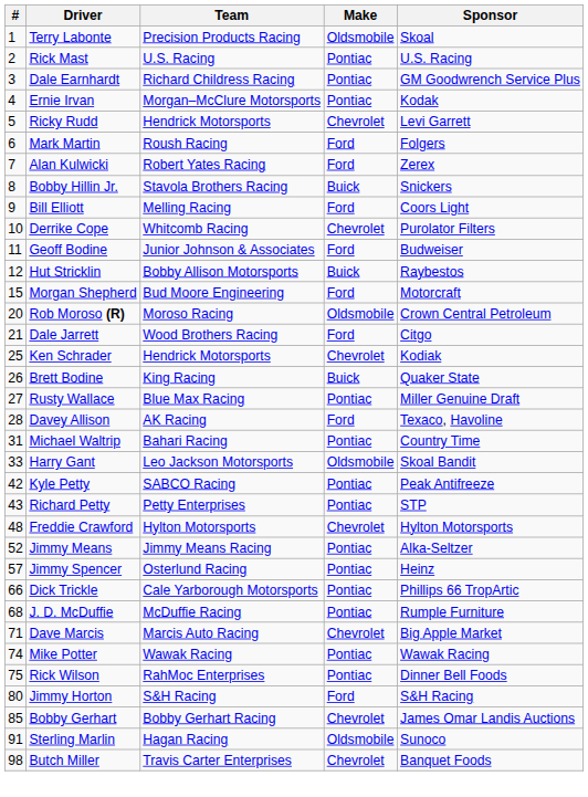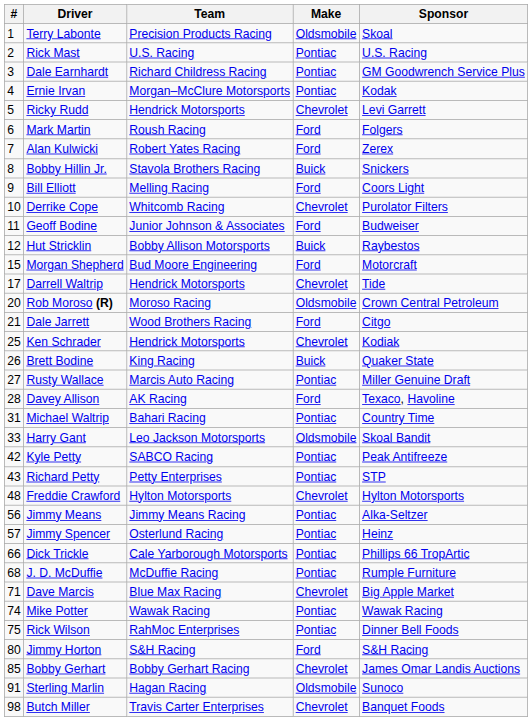 <table class="wikitable" style="font-size:95%">
 <tr>
 <th>#</th>
 <th>Driver</th>
 <th>Team</th>
 <th>Make</th>
 <th>Sponsor</th>
 </tr>
 <tr>
 <td>1</td>
 <td><a href='#'>Terry Labonte</a></td>
 <td><a href='#'>Precision Products Racing</a></td>
 <td><a href='#'>Oldsmobile</a></td>
 <td><a href='#'>Skoal</a></td>
 </tr>
 <tr>
 <td>2</td>
 <td><a href='#'>Rick Mast</a></td>
 <td><a href='#'>U.S. Racing</a></td>
 <td><a href='#'>Pontiac</a></td>
 <td><a href='#'>U.S. Racing</a></td>
 </tr>
 <tr>
 <td>3</td>
 <td><a href='#'>Dale Earnhardt</a></td>
 <td><a href='#'>Richard Childress Racing</a></td>
 <td><a href='#'>Pontiac</a></td>
 <td><a href='#'>GM Goodwrench Service Plus</a></td>
 </tr>
 <tr>
 <td>4</td>
 <td><a href='#'>Ernie Irvan</a></td>
 <td><a href='#'>Morgan–McClure Motorsports</a></td>
 <td><a href='#'>Pontiac</a></td>
 <td><a href='#'>Kodak</a></td>
 </tr>
 <tr>
 <td>5</td>
 <td><a href='#'>Ricky Rudd</a></td>
 <td><a href='#'>Hendrick Motorsports</a></td>
 <td><a href='#'>Chevrolet</a></td>
 <td><a href='#'>Levi Garrett</a></td>
 </tr>
 <tr>
 <td>6</td>
 <td><a href='#'>Mark Martin</a></td>
 <td><a href='#'>Roush Racing</a></td>
 <td><a href='#'>Ford</a></td>
 <td><a href='#'>Folgers</a></td>
 </tr>
 <tr>
 <td>7</td>
 <td><a href='#'>Alan Kulwicki</a></td>
 <td><a href='#'>Robert Yates Racing</a></td>
 <td><a href='#'>Ford</a></td>
 <td><a href='#'>Zerex</a></td>
 </tr>
 <tr>
 <td>8</td>
 <td><a href='#'>Bobby Hillin Jr.</a></td>
 <td><a href='#'>Stavola Brothers Racing</a></td>
 <td><a href='#'>Buick</a></td>
 <td><a href='#'>Snickers</a></td>
 </tr>
 <tr>
 <td>9</td>
 <td><a href='#'>Bill Elliott</a></td>
 <td><a href='#'>Melling Racing</a></td>
 <td><a href='#'>Ford</a></td>
 <td><a href='#'>Coors Light</a></td>
 </tr>
 <tr>
 <td>10</td>
 <td><a href='#'>Derrike Cope</a></td>
 <td><a href='#'>Whitcomb Racing</a></td>
 <td><a href='#'>Chevrolet</a></td>
 <td><a href='#'>Purolator Filters</a></td>
 </tr>
 <tr>
 <td>11</td>
 <td><a href='#'>Geoff Bodine</a></td>
 <td><a href='#'>Junior Johnson & Associates</a></td>
 <td><a href='#'>Ford</a></td>
 <td><a href='#'>Budweiser</a></td>
 </tr>
 <tr>
 <td>12</td>
 <td><a href='#'>Hut Stricklin</a></td>
 <td><a href='#'>Bobby Allison Motorsports</a></td>
 <td><a href='#'>Buick</a></td>
 <td><a href='#'>Raybestos</a></td>
 </tr>
 <tr>
 <td>15</td>
 <td><a href='#'>Morgan Shepherd</a></td>
 <td><a href='#'>Bud Moore Engineering</a></td>
 <td><a href='#'>Ford</a></td>
 <td><a href='#'>Motorcraft</a></td>
 </tr>
 <tr>
+<td>17</td>
+<td><a href='#'>Darrell Waltrip</a></td>
+<td><a href='#'>Hendrick Motorsports</a></td>
+<td><a href='#'>Chevrolet</a></td>
+<td><a href='#'>Tide</a></td>
+</tr>
+<tr>
 <td>20</td>
 <td><a href='#'>Rob Moroso</a> <strong>(R)</strong></td>
 <td><a href='#'>Moroso Racing</a></td>
 <td><a href='#'>Oldsmobile</a></td>
 <td><a href='#'>Crown Central Petroleum</a></td>
 </tr>
 <tr>
 <td>21</td>
 <td><a href='#'>Dale Jarrett</a></td>
 <td><a href='#'>Wood Brothers Racing</a></td>
 <td><a href='#'>Ford</a></td>
 <td><a href='#'>Citgo</a></td>
 </tr>
 <tr>
 <td>25</td>
 <td><a href='#'>Ken Schrader</a></td>
 <td><a href='#'>Hendrick Motorsports</a></td>
 <td><a href='#'>Chevrolet</a></td>
 <td><a href='#'>Kodiak</a></td>
 </tr>
 <tr>
 <td>26</td>
 <td><a href='#'>Brett Bodine</a></td>
 <td><a href='#'>King Racing</a></td>
 <td><a href='#'>Buick</a></td>
 <td><a href='#'>Quaker State</a></td>
 </tr>
 <tr>
 <td>27</td>
 <td><a href='#'>Rusty Wallace</a></td>
-<td><a href='#'>Blue Max Racing</a></td>
+<td><a href='#'>Marcis Auto Racing</a></td>
 <td><a href='#'>Pontiac</a></td>
 <td><a href='#'>Miller Genuine Draft</a></td>
 </tr>
 <tr>
 <td>28</td>
 <td><a href='#'>Davey Allison</a></td>
 <td><a href='#'>AK Racing</a></td>
 <td><a href='#'>Ford</a></td>
 <td><a href='#'>Texaco</a>, <a href='#'>Havoline</a></td>
 </tr>
 <tr>
 <td>31</td>
 <td><a href='#'>Michael Waltrip</a></td>
 <td><a href='#'>Bahari Racing</a></td>
 <td><a href='#'>Pontiac</a></td>
 <td><a href='#'>Country Time</a></td>
 </tr>
 <tr>
 <td>33</td>
 <td><a href='#'>Harry Gant</a></td>
 <td><a href='#'>Leo Jackson Motorsports</a></td>
 <td><a href='#'>Oldsmobile</a></td>
 <td><a href='#'>Skoal Bandit</a></td>
 </tr>
 <tr>
 <td>42</td>
 <td><a href='#'>Kyle Petty</a></td>
 <td><a href='#'>SABCO Racing</a></td>
 <td><a href='#'>Pontiac</a></td>
 <td><a href='#'>Peak Antifreeze</a></td>
 </tr>
 <tr>
 <td>43</td>
 <td><a href='#'>Richard Petty</a></td>
 <td><a href='#'>Petty Enterprises</a></td>
 <td><a href='#'>Pontiac</a></td>
 <td><a href='#'>STP</a></td>
 </tr>
 <tr>
 <td>48</td>
 <td><a href='#'>Freddie Crawford</a></td>
 <td><a href='#'>Hylton Motorsports</a></td>
 <td><a href='#'>Chevrolet</a></td>
 <td><a href='#'>Hylton Motorsports</a></td>
 </tr>
 <tr>
-<td>52</td>
+<td>56</td>
 <td><a href='#'>Jimmy Means</a></td>
 <td><a href='#'>Jimmy Means Racing</a></td>
 <td><a href='#'>Pontiac</a></td>
 <td><a href='#'>Alka-Seltzer</a></td>
 </tr>
 <tr>
 <td>57</td>
 <td><a href='#'>Jimmy Spencer</a></td>
 <td><a href='#'>Osterlund Racing</a></td>
 <td><a href='#'>Pontiac</a></td>
 <td><a href='#'>Heinz</a></td>
 </tr>
 <tr>
 <td>66</td>
 <td><a href='#'>Dick Trickle</a></td>
 <td><a href='#'>Cale Yarborough Motorsports</a></td>
 <td><a href='#'>Pontiac</a></td>
 <td><a href='#'>Phillips 66 TropArtic</a></td>
 </tr>
 <tr>
 <td>68</td>
 <td><a href='#'>J. D. McDuffie</a></td>
 <td><a href='#'>McDuffie Racing</a></td>
 <td><a href='#'>Pontiac</a></td>
 <td><a href='#'>Rumple Furniture</a></td>
 </tr>
 <tr>
 <td>71</td>
 <td><a href='#'>Dave Marcis</a></td>
-<td><a href='#'>Marcis Auto Racing</a></td>
+<td><a href='#'>Blue Max Racing</a></td>
 <td><a href='#'>Chevrolet</a></td>
 <td><a href='#'>Big Apple Market</a></td>
 </tr>
 <tr>
 <td>74</td>
 <td><a href='#'>Mike Potter</a></td>
 <td><a href='#'>Wawak Racing</a></td>
 <td><a href='#'>Pontiac</a></td>
 <td><a href='#'>Wawak Racing</a></td>
 </tr>
 <tr>
 <td>75</td>
 <td><a href='#'>Rick Wilson</a></td>
 <td><a href='#'>RahMoc Enterprises</a></td>
 <td><a href='#'>Pontiac</a></td>
 <td><a href='#'>Dinner Bell Foods</a></td>
 </tr>
 <tr>
 <td>80</td>
 <td><a href='#'>Jimmy Horton</a></td>
 <td><a href='#'>S&H Racing</a></td>
 <td><a href='#'>Ford</a></td>
 <td><a href='#'>S&H Racing</a></td>
 </tr>
 <tr>
 <td>85</td>
 <td><a href='#'>Bobby Gerhart</a></td>
 <td><a href='#'>Bobby Gerhart Racing</a></td>
 <td><a href='#'>Chevrolet</a></td>
 <td><a href='#'>James Omar Landis Auctions</a></td>
 </tr>
 <tr>
 <td>91</td>
 <td><a href='#'>Sterling Marlin</a></td>
 <td><a href='#'>Hagan Racing</a></td>
 <td><a href='#'>Oldsmobile</a></td>
 <td><a href='#'>Sunoco</a></td>
 </tr>
 <tr>
 <td>98</td>
 <td><a href='#'>Butch Miller</a></td>
 <td><a href='#'>Travis Carter Enterprises</a></td>
 <td><a href='#'>Chevrolet</a></td>
 <td><a href='#'>Banquet Foods</a></td>
 </tr>
 </table>
